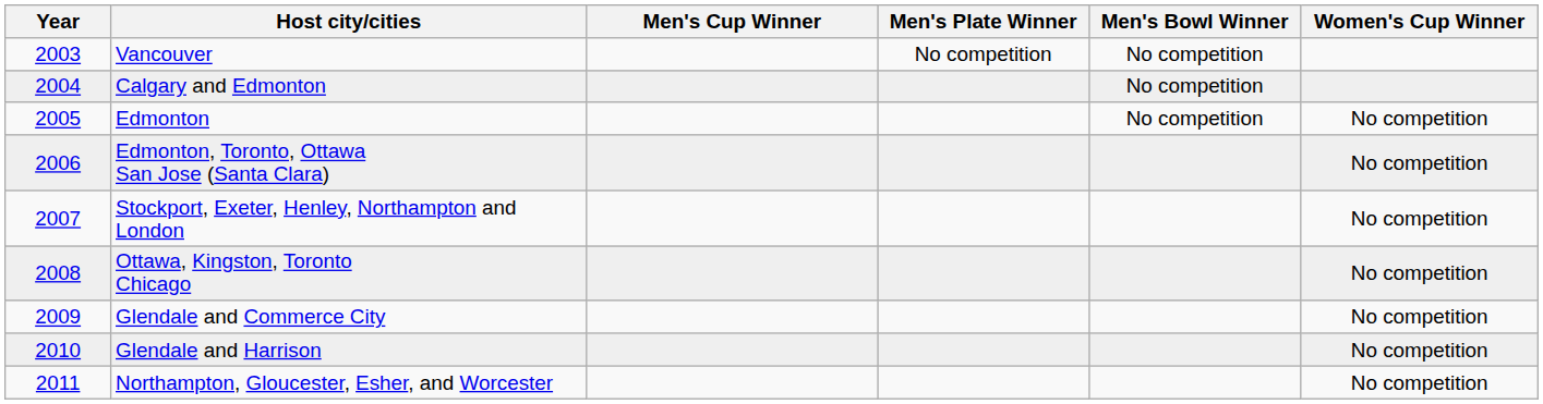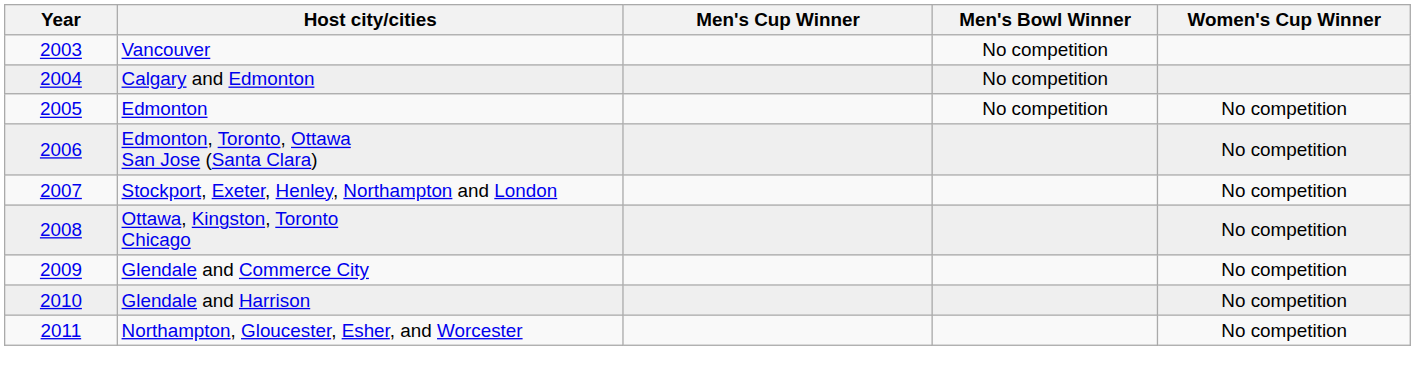 <table class="wikitable" style="font-size:90%; width: 85%; text-align: center;">
 <tr>
 <th width=4%>Year</th>
 <th width=18%>Host city/cities</th>
 <th width=11%>Men's Cup Winner</th>
-<th width=8%>Men's Plate Winner</th>
 <th width=8%>Men's Bowl Winner</th>
 <th width=9%>Women's Cup Winner</th>
 </tr>
 <tr>
 <td><a href='#'>2003</a></td>
 <td align=left> <a href='#'>Vancouver</a></td>
 <td></td>
 <td>No competition</td>
-<td>No competition</td>
 <td></td>
 </tr>
 <tr style="background: #efefef;">
 <td><a href='#'>2004</a></td>
 <td align=left> <a href='#'>Calgary</a> and <a href='#'>Edmonton</a></td>
-<td></td>
 <td></td>
 <td>No competition</td>
 <td></td>
 </tr>
 <tr>
 <td><a href='#'>2005</a></td>
 <td align=left> <a href='#'>Edmonton</a></td>
-<td></td>
 <td></td>
 <td>No competition</td>
 <td>No competition</td>
 </tr>
 <tr style="background: #efefef;">
 <td><a href='#'>2006</a></td>
 <td align=left> <a href='#'>Edmonton</a>, <a href='#'>Toronto</a>, <a href='#'>Ottawa</a><br> <a href='#'>San Jose</a> (<a href='#'>Santa Clara</a>)</td>
 <td></td>
 <td></td>
-<td></td>
 <td>No competition</td>
 </tr>
 <tr>
 <td><a href='#'>2007</a></td>
 <td align=left> <a href='#'>Stockport</a>, <a href='#'>Exeter</a>, <a href='#'>Henley</a>, <a href='#'>Northampton</a> and <a href='#'>London</a></td>
-<td></td>
 <td></td>
 <td></td>
 <td>No competition</td>
 </tr>
 <tr style="background: #efefef;">
 <td><a href='#'>2008</a></td>
 <td align=left> <a href='#'>Ottawa</a>, <a href='#'>Kingston</a>, <a href='#'>Toronto</a><br> <a href='#'>Chicago</a></td>
 <td></td>
 <td></td>
-<td></td>
 <td>No competition</td>
 </tr>
 <tr>
 <td><a href='#'>2009</a></td>
 <td align=left> <a href='#'>Glendale</a> and <a href='#'>Commerce City</a></td>
-<td></td>
 <td></td>
 <td></td>
 <td>No competition</td>
 </tr>
 <tr style="background: #efefef;">
 <td><a href='#'>2010</a></td>
 <td align=left> <a href='#'>Glendale</a> and <a href='#'>Harrison</a></td>
 <td></td>
 <td></td>
-<td></td>
 <td>No competition</td>
 </tr>
 <tr>
 <td><a href='#'>2011</a></td>
 <td align=left> <a href='#'>Northampton</a>, <a href='#'>Gloucester</a>, <a href='#'>Esher</a>, and <a href='#'>Worcester</a></td>
 <td></td>
 <td></td>
-<td></td>
 <td>No competition</td>
 </tr>
 </table>
